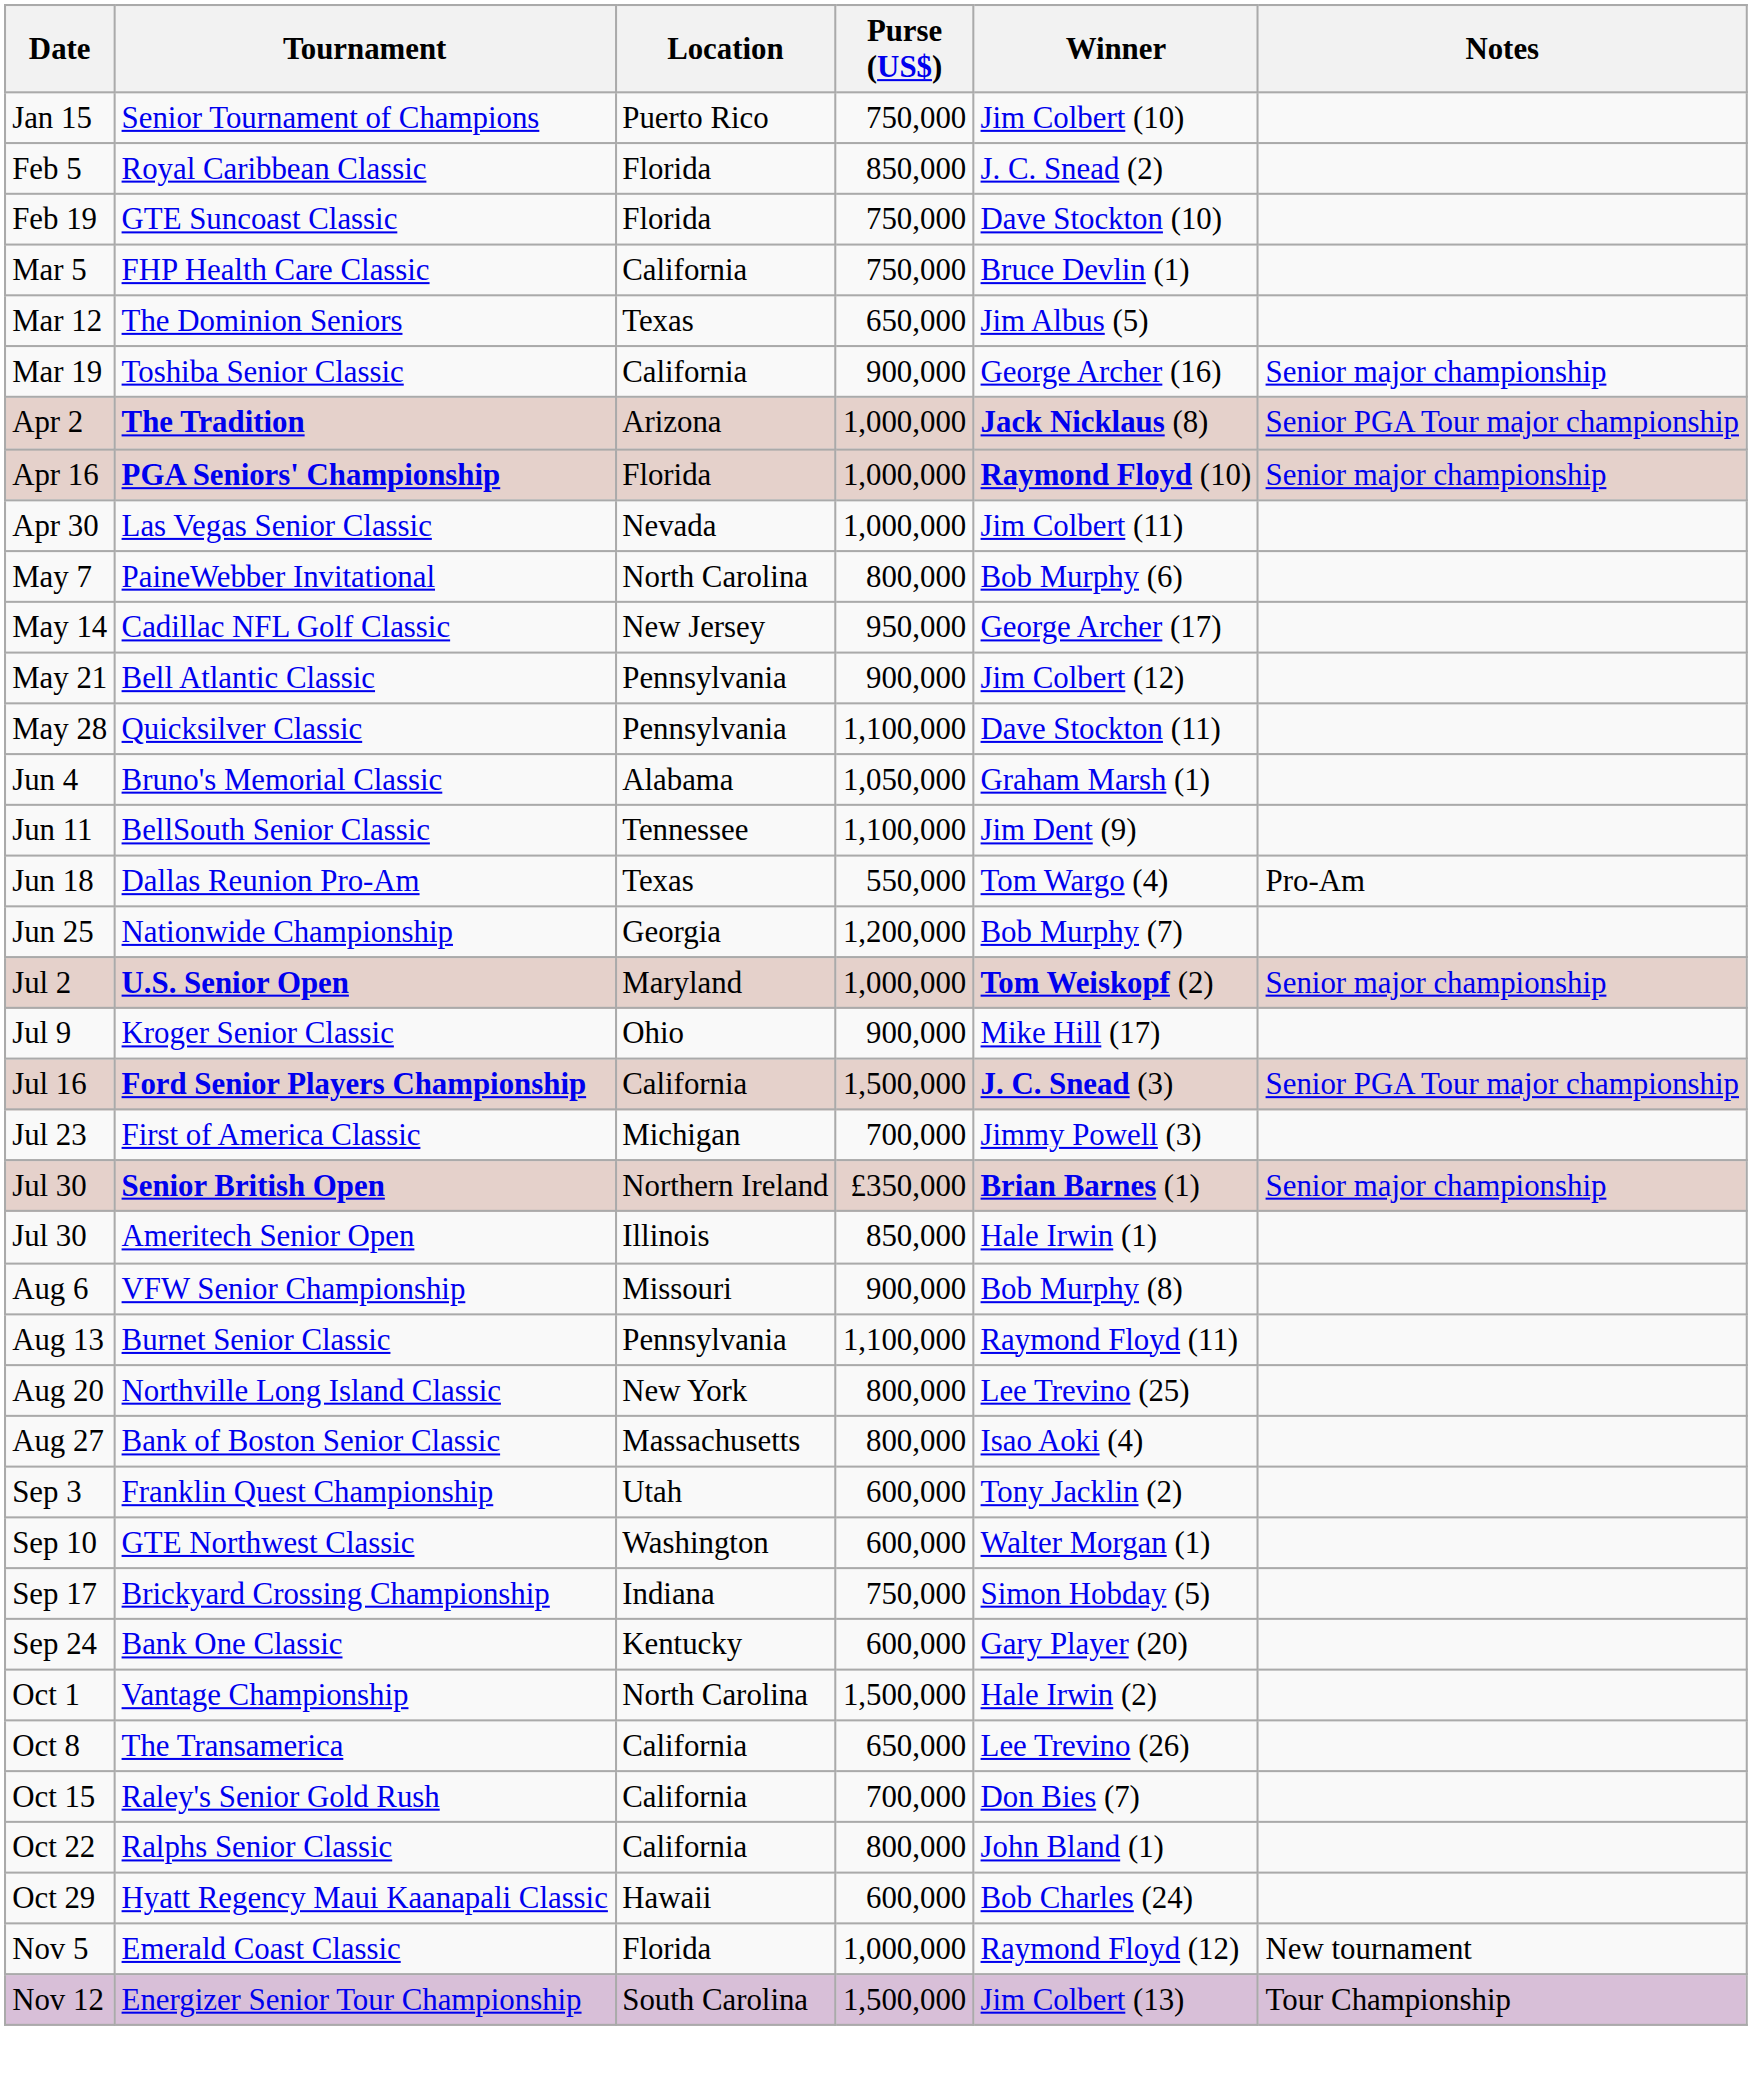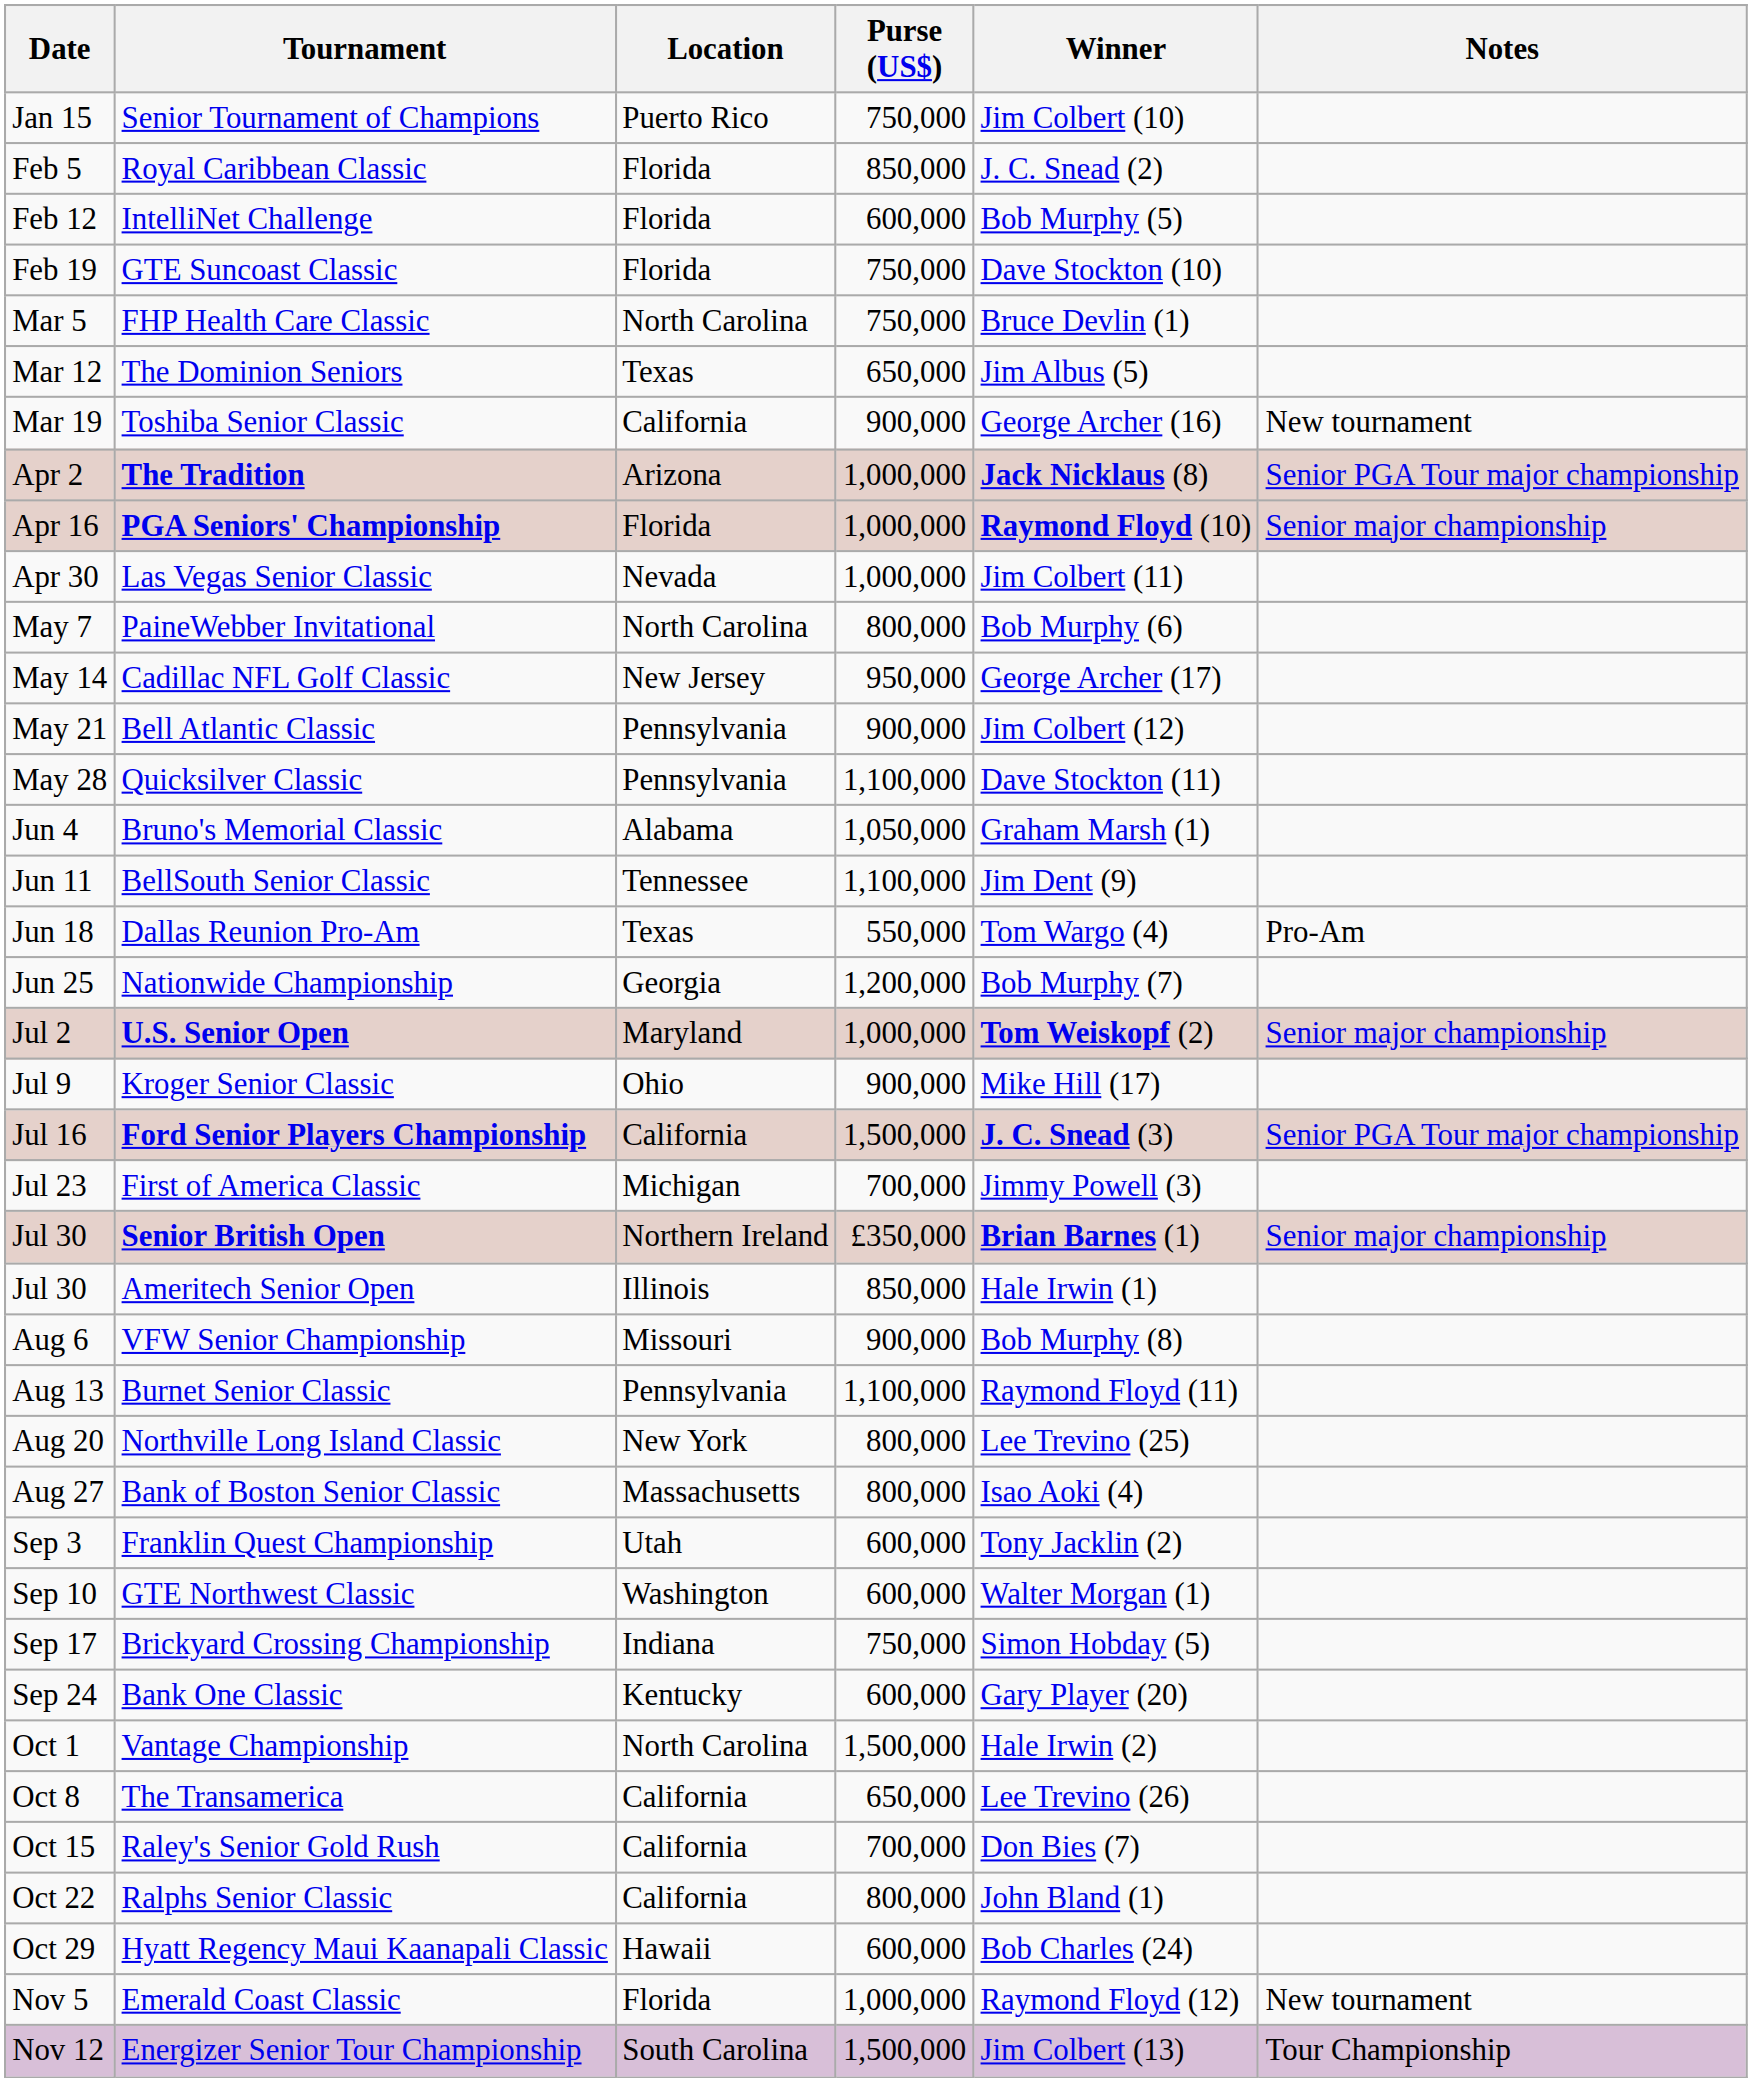 <table class="wikitable" style="font-size:95%">
 <tr>
 <th>Date</th>
 <th>Tournament</th>
 <th>Location</th>
 <th>Purse<br>(<a href='#'>US$</a>)</th>
 <th>Winner</th>
 <th>Notes</th>
 </tr>
 <tr>
 <td>Jan 15</td>
 <td><a href='#'>Senior Tournament of Champions</a></td>
 <td>Puerto Rico</td>
 <td align=right>750,000</td>
 <td> <a href='#'>Jim Colbert</a> (10)</td>
 <td></td>
 </tr>
 <tr>
 <td>Feb 5</td>
 <td><a href='#'>Royal Caribbean Classic</a></td>
 <td>Florida</td>
 <td align=right>850,000</td>
 <td> <a href='#'>J. C. Snead</a> (2)</td>
 <td></td>
 </tr>
 <tr>
+<td>Feb 12</td>
+<td><a href='#'>IntelliNet Challenge</a></td>
+<td>Florida</td>
+<td align=right>600,000</td>
+<td> <a href='#'>Bob Murphy</a> (5)</td>
+<td></td>
+</tr>
+<tr>
 <td>Feb 19</td>
 <td><a href='#'>GTE Suncoast Classic</a></td>
 <td>Florida</td>
 <td align=right>750,000</td>
 <td> <a href='#'>Dave Stockton</a> (10)</td>
 <td></td>
 </tr>
 <tr>
 <td>Mar 5</td>
 <td><a href='#'>FHP Health Care Classic</a></td>
-<td>California</td>
+<td>North Carolina</td>
 <td align=right>750,000</td>
 <td> <a href='#'>Bruce Devlin</a> (1)</td>
 <td></td>
 </tr>
 <tr>
 <td>Mar 12</td>
 <td><a href='#'>The Dominion Seniors</a></td>
 <td>Texas</td>
 <td align=right>650,000</td>
 <td> <a href='#'>Jim Albus</a> (5)</td>
 <td></td>
 </tr>
 <tr>
 <td>Mar 19</td>
 <td><a href='#'>Toshiba Senior Classic</a></td>
 <td>California</td>
 <td align=right>900,000</td>
 <td> <a href='#'>George Archer</a> (16)</td>
-<td><a href='#'>Senior major championship</a></td>
+<td>New tournament</td>
 </tr>
 <tr style="background:#e5d1cb;">
 <td>Apr 2</td>
 <td><strong><a href='#'>The Tradition</a></strong></td>
 <td>Arizona</td>
 <td align=right>1,000,000</td>
 <td> <strong><a href='#'>Jack Nicklaus</a></strong> (8)</td>
 <td><a href='#'>Senior PGA Tour major championship</a></td>
 </tr>
 <tr style="background:#e5d1cb;">
 <td>Apr 16</td>
 <td><strong><a href='#'>PGA Seniors' Championship</a></strong></td>
 <td>Florida</td>
 <td align=right>1,000,000</td>
 <td> <strong><a href='#'>Raymond Floyd</a></strong> (10)</td>
 <td><a href='#'>Senior major championship</a></td>
 </tr>
 <tr>
 <td>Apr 30</td>
 <td><a href='#'>Las Vegas Senior Classic</a></td>
 <td>Nevada</td>
 <td align=right>1,000,000</td>
 <td> <a href='#'>Jim Colbert</a> (11)</td>
 <td></td>
 </tr>
 <tr>
 <td>May 7</td>
 <td><a href='#'>PaineWebber Invitational</a></td>
 <td>North Carolina</td>
 <td align=right>800,000</td>
 <td> <a href='#'>Bob Murphy</a> (6)</td>
 <td></td>
 </tr>
 <tr>
 <td>May 14</td>
 <td><a href='#'>Cadillac NFL Golf Classic</a></td>
 <td>New Jersey</td>
 <td align=right>950,000</td>
 <td> <a href='#'>George Archer</a> (17)</td>
 <td></td>
 </tr>
 <tr>
 <td>May 21</td>
 <td><a href='#'>Bell Atlantic Classic</a></td>
 <td>Pennsylvania</td>
 <td align=right>900,000</td>
 <td> <a href='#'>Jim Colbert</a> (12)</td>
 <td></td>
 </tr>
 <tr>
 <td>May 28</td>
 <td><a href='#'>Quicksilver Classic</a></td>
 <td>Pennsylvania</td>
 <td align=right>1,100,000</td>
 <td> <a href='#'>Dave Stockton</a> (11)</td>
 <td></td>
 </tr>
 <tr>
 <td>Jun 4</td>
 <td><a href='#'>Bruno's Memorial Classic</a></td>
 <td>Alabama</td>
 <td align=right>1,050,000</td>
 <td> <a href='#'>Graham Marsh</a> (1)</td>
 <td></td>
 </tr>
 <tr>
 <td>Jun 11</td>
 <td><a href='#'>BellSouth Senior Classic</a></td>
 <td>Tennessee</td>
 <td align=right>1,100,000</td>
 <td> <a href='#'>Jim Dent</a> (9)</td>
 <td></td>
 </tr>
 <tr>
 <td>Jun 18</td>
 <td><a href='#'>Dallas Reunion Pro-Am</a></td>
 <td>Texas</td>
 <td align=right>550,000</td>
 <td> <a href='#'>Tom Wargo</a> (4)</td>
 <td>Pro-Am</td>
 </tr>
 <tr>
 <td>Jun 25</td>
 <td><a href='#'>Nationwide Championship</a></td>
 <td>Georgia</td>
 <td align=right>1,200,000</td>
 <td> <a href='#'>Bob Murphy</a> (7)</td>
 <td></td>
 </tr>
 <tr style="background:#e5d1cb;">
 <td>Jul 2</td>
 <td><strong><a href='#'>U.S. Senior Open</a></strong></td>
 <td>Maryland</td>
 <td align=right>1,000,000</td>
 <td> <strong><a href='#'>Tom Weiskopf</a></strong> (2)</td>
 <td><a href='#'>Senior major championship</a></td>
 </tr>
 <tr>
 <td>Jul 9</td>
 <td><a href='#'>Kroger Senior Classic</a></td>
 <td>Ohio</td>
 <td align=right>900,000</td>
 <td> <a href='#'>Mike Hill</a> (17)</td>
 <td></td>
 </tr>
 <tr style="background:#e5d1cb;">
 <td>Jul 16</td>
 <td><strong><a href='#'>Ford Senior Players Championship</a></strong></td>
 <td>California</td>
 <td align=right>1,500,000</td>
 <td> <strong><a href='#'>J. C. Snead</a></strong> (3)</td>
 <td><a href='#'>Senior PGA Tour major championship</a></td>
 </tr>
 <tr>
 <td>Jul 23</td>
 <td><a href='#'>First of America Classic</a></td>
 <td>Michigan</td>
 <td align=right>700,000</td>
 <td> <a href='#'>Jimmy Powell</a> (3)</td>
 <td></td>
 </tr>
 <tr style="background:#e5d1cb;">
 <td>Jul 30</td>
 <td><strong><a href='#'>Senior British Open</a></strong></td>
 <td>Northern Ireland</td>
 <td align=right>£350,000</td>
 <td> <strong><a href='#'>Brian Barnes</a></strong> (1)</td>
 <td><a href='#'>Senior major championship</a></td>
 </tr>
 <tr>
 <td>Jul 30</td>
 <td><a href='#'>Ameritech Senior Open</a></td>
 <td>Illinois</td>
 <td align=right>850,000</td>
 <td> <a href='#'>Hale Irwin</a> (1)</td>
 <td></td>
 </tr>
 <tr>
 <td>Aug 6</td>
 <td><a href='#'>VFW Senior Championship</a></td>
 <td>Missouri</td>
 <td align=right>900,000</td>
 <td> <a href='#'>Bob Murphy</a> (8)</td>
 <td></td>
 </tr>
 <tr>
 <td>Aug 13</td>
 <td><a href='#'>Burnet Senior Classic</a></td>
 <td>Pennsylvania</td>
 <td align=right>1,100,000</td>
 <td> <a href='#'>Raymond Floyd</a> (11)</td>
 <td></td>
 </tr>
 <tr>
 <td>Aug 20</td>
 <td><a href='#'>Northville Long Island Classic</a></td>
 <td>New York</td>
 <td align=right>800,000</td>
 <td> <a href='#'>Lee Trevino</a> (25)</td>
 <td></td>
 </tr>
 <tr>
 <td>Aug 27</td>
 <td><a href='#'>Bank of Boston Senior Classic</a></td>
 <td>Massachusetts</td>
 <td align=right>800,000</td>
 <td> <a href='#'>Isao Aoki</a> (4)</td>
 <td></td>
 </tr>
 <tr>
 <td>Sep 3</td>
 <td><a href='#'>Franklin Quest Championship</a></td>
 <td>Utah</td>
 <td align=right>600,000</td>
 <td> <a href='#'>Tony Jacklin</a> (2)</td>
 <td></td>
 </tr>
 <tr>
 <td>Sep 10</td>
 <td><a href='#'>GTE Northwest Classic</a></td>
 <td>Washington</td>
 <td align=right>600,000</td>
 <td> <a href='#'>Walter Morgan</a> (1)</td>
 <td></td>
 </tr>
 <tr>
 <td>Sep 17</td>
 <td><a href='#'>Brickyard Crossing Championship</a></td>
 <td>Indiana</td>
 <td align=right>750,000</td>
 <td> <a href='#'>Simon Hobday</a> (5)</td>
 <td></td>
 </tr>
 <tr>
 <td>Sep 24</td>
 <td><a href='#'>Bank One Classic</a></td>
 <td>Kentucky</td>
 <td align=right>600,000</td>
 <td> <a href='#'>Gary Player</a> (20)</td>
 <td></td>
 </tr>
 <tr>
 <td>Oct 1</td>
 <td><a href='#'>Vantage Championship</a></td>
 <td>North Carolina</td>
 <td align=right>1,500,000</td>
 <td> <a href='#'>Hale Irwin</a> (2)</td>
 <td></td>
 </tr>
 <tr>
 <td>Oct 8</td>
 <td><a href='#'>The Transamerica</a></td>
 <td>California</td>
 <td align=right>650,000</td>
 <td> <a href='#'>Lee Trevino</a> (26)</td>
 <td></td>
 </tr>
 <tr>
 <td>Oct 15</td>
 <td><a href='#'>Raley's Senior Gold Rush</a></td>
 <td>California</td>
 <td align=right>700,000</td>
 <td> <a href='#'>Don Bies</a> (7)</td>
 <td></td>
 </tr>
 <tr>
 <td>Oct 22</td>
 <td><a href='#'>Ralphs Senior Classic</a></td>
 <td>California</td>
 <td align=right>800,000</td>
 <td> <a href='#'>John Bland</a> (1)</td>
 <td></td>
 </tr>
 <tr>
 <td>Oct 29</td>
 <td><a href='#'>Hyatt Regency Maui Kaanapali Classic</a></td>
 <td>Hawaii</td>
 <td align=right>600,000</td>
 <td> <a href='#'>Bob Charles</a> (24)</td>
 <td></td>
 </tr>
 <tr>
 <td>Nov 5</td>
 <td><a href='#'>Emerald Coast Classic</a></td>
 <td>Florida</td>
 <td align=right>1,000,000</td>
 <td> <a href='#'>Raymond Floyd</a> (12)</td>
 <td>New tournament</td>
 </tr>
 <tr style="background:thistle;">
 <td>Nov 12</td>
 <td><a href='#'>Energizer Senior Tour Championship</a></td>
 <td>South Carolina</td>
 <td align=right>1,500,000</td>
 <td> <a href='#'>Jim Colbert</a> (13)</td>
 <td>Tour Championship</td>
 </tr>
 </table>
